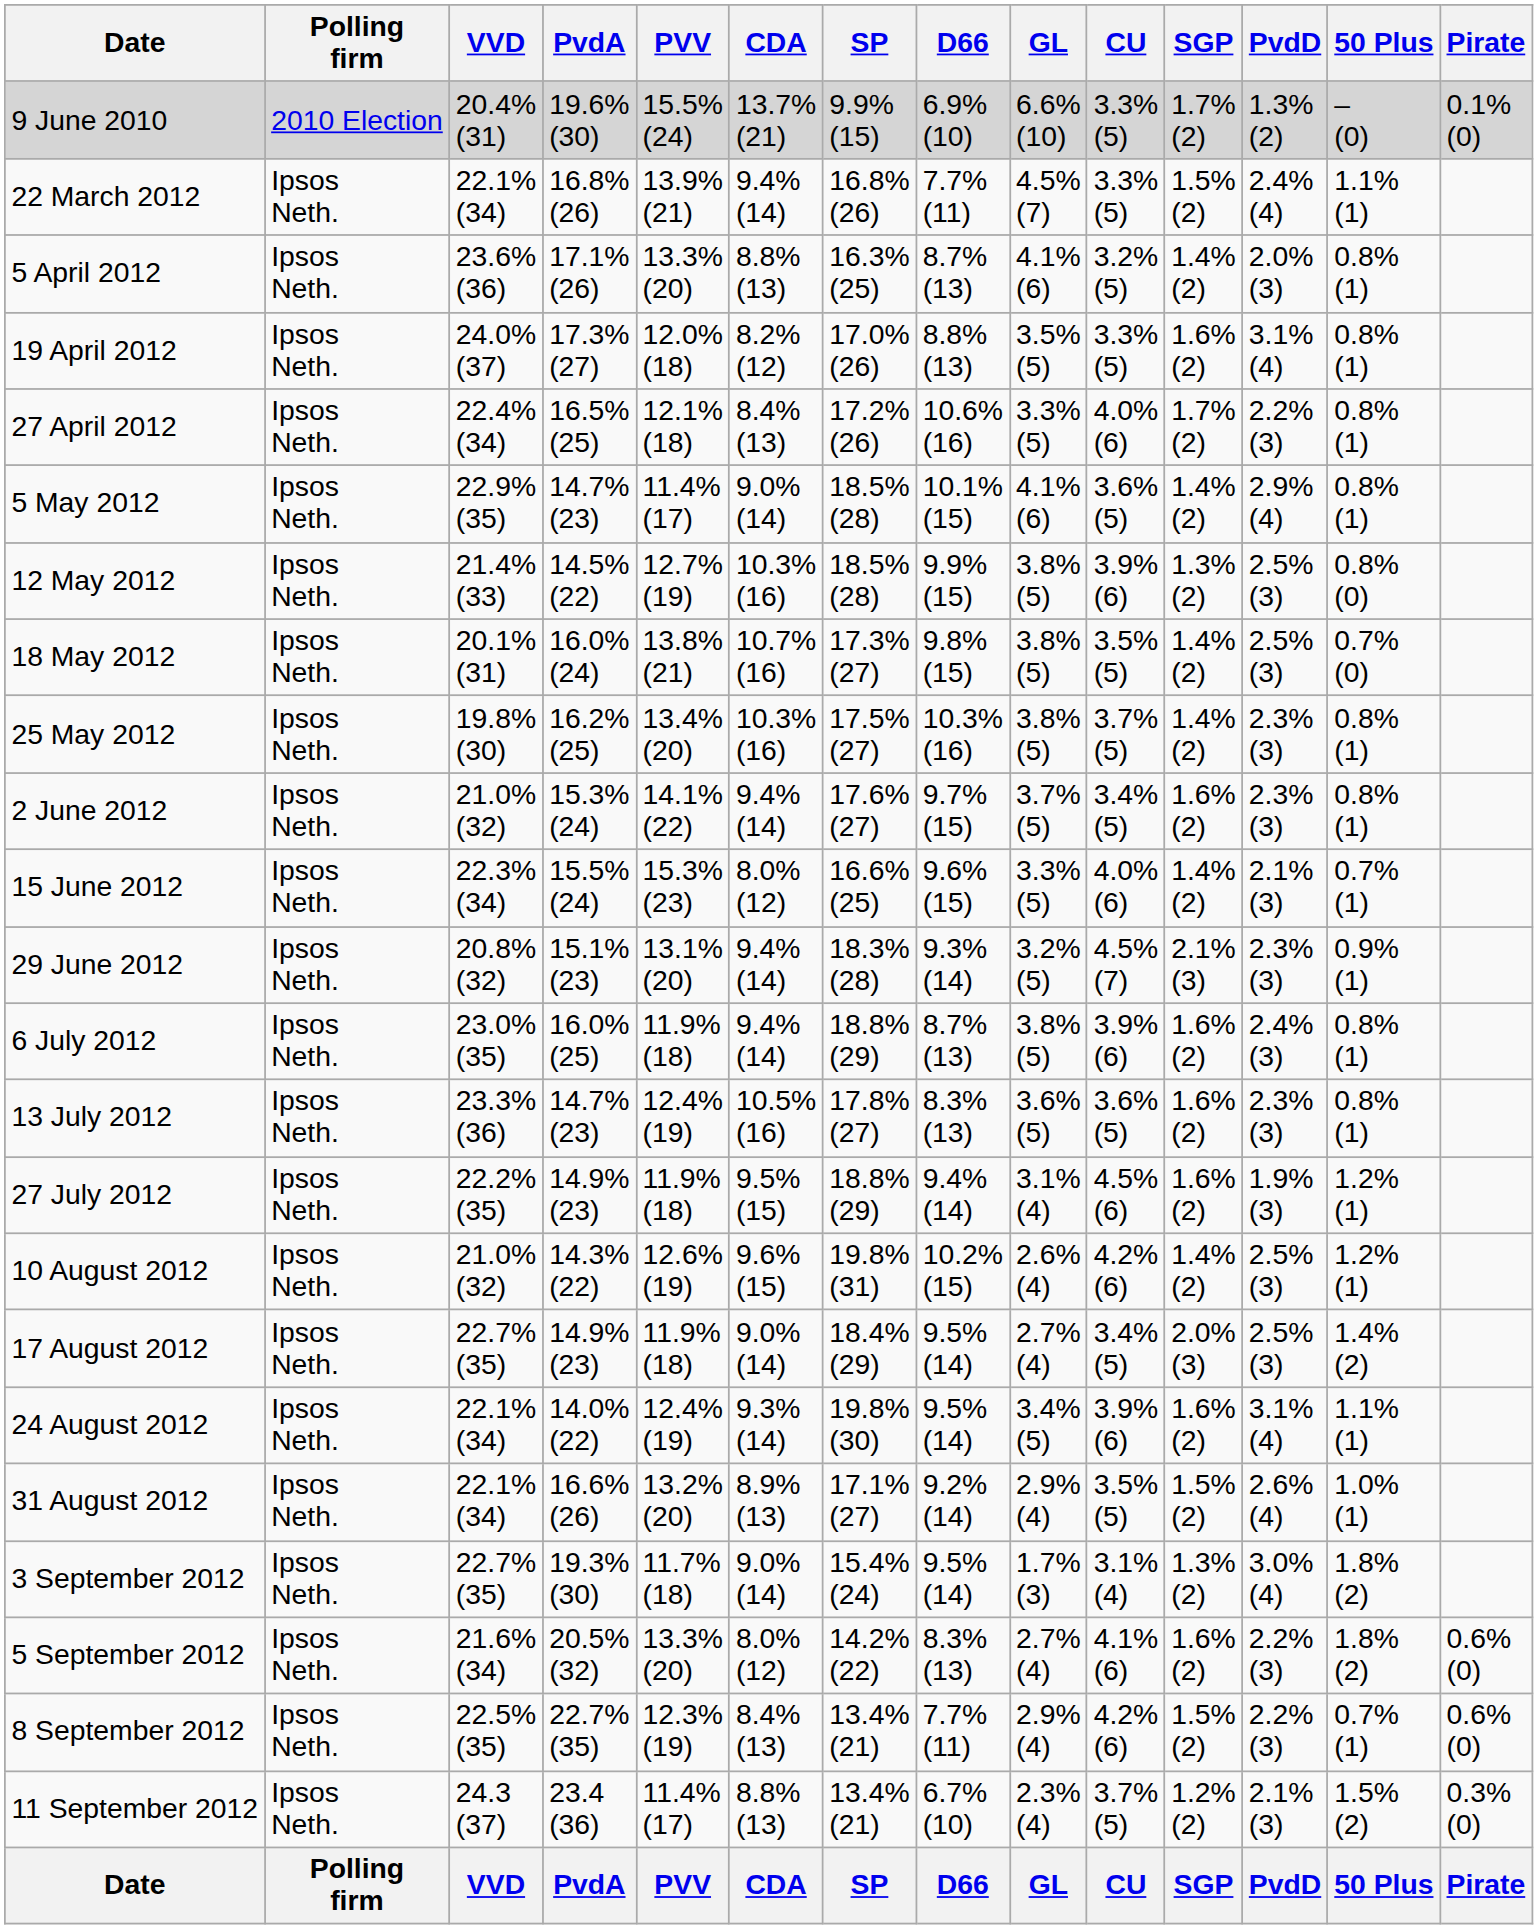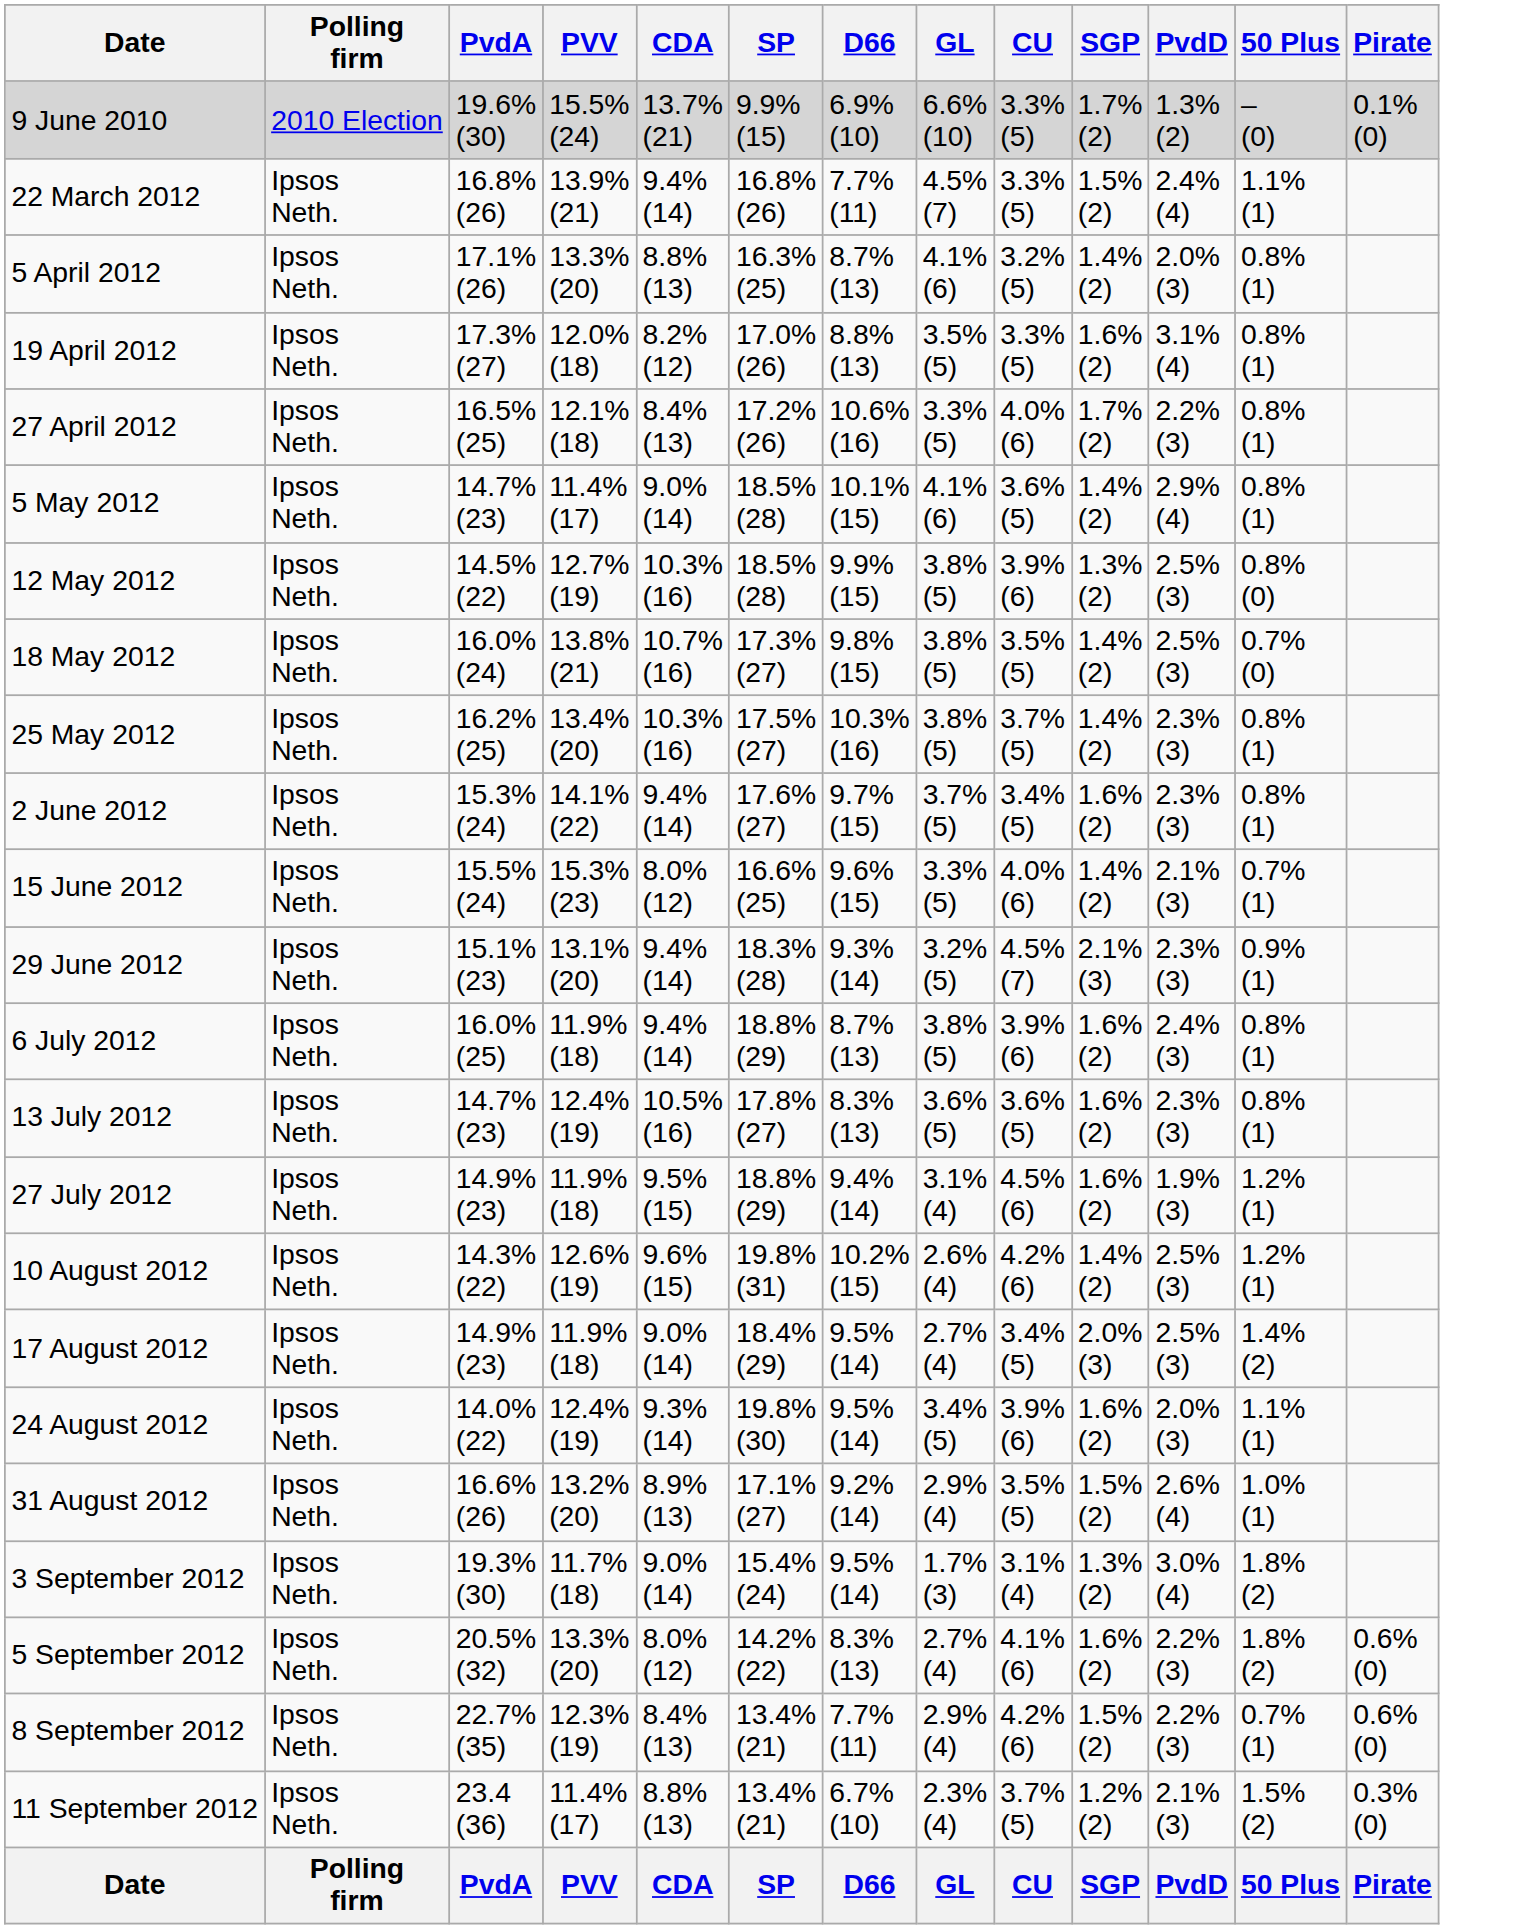 <table class="wikitable">
 <tr>
 <th>Date</th>
 <th>Polling<br>firm</th>
-<th><a href='#'>VVD</a></th>
 <th><a href='#'>PvdA</a></th>
 <th><a href='#'>PVV</a></th>
 <th><a href='#'>CDA</a></th>
 <th><a href='#'>SP</a></th>
 <th><a href='#'>D66</a></th>
 <th><a href='#'>GL</a></th>
 <th><a href='#'>CU</a></th>
 <th><a href='#'>SGP</a></th>
 <th><a href='#'>PvdD</a></th>
 <th><a href='#'>50 Plus</a></th>
 <th><a href='#'>Pirate</a></th>
 </tr>
 <tr style="background:#D5D5D5">
 <td>9 June 2010</td>
 <td><a href='#'>2010 Election</a></td>
-<td>20.4%<br>(31)</td>
 <td>19.6%<br>(30)</td>
 <td>15.5%<br>(24)</td>
 <td>13.7%<br>(21)</td>
 <td>9.9%<br>(15)</td>
 <td>6.9%<br>(10)</td>
 <td>6.6%<br>(10)</td>
 <td>3.3%<br>(5)</td>
 <td>1.7%<br>(2)</td>
 <td>1.3%<br>(2)</td>
 <td>– <br>(0)</td>
 <td>0.1%<br>(0)</td>
 </tr>
 <tr>
 <td>22 March 2012</td>
 <td>Ipsos<br>Neth.</td>
-<td>22.1%<br>(34)</td>
 <td>16.8%<br>(26)</td>
 <td>13.9%<br>(21)</td>
 <td>9.4%<br>(14)</td>
 <td>16.8%<br>(26)</td>
 <td>7.7%<br>(11)</td>
 <td>4.5%<br>(7)</td>
 <td>3.3%<br>(5)</td>
 <td>1.5%<br>(2)</td>
 <td>2.4%<br>(4)</td>
 <td>1.1%<br>(1)</td>
 <td></td>
 </tr>
 <tr>
 <td>5 April 2012</td>
 <td>Ipsos<br>Neth.</td>
-<td>23.6%<br>(36)</td>
 <td>17.1%<br>(26)</td>
 <td>13.3%<br>(20)</td>
 <td>8.8%<br>(13)</td>
 <td>16.3%<br>(25)</td>
 <td>8.7%<br>(13)</td>
 <td>4.1%<br>(6)</td>
 <td>3.2%<br>(5)</td>
 <td>1.4%<br>(2)</td>
 <td>2.0%<br>(3)</td>
 <td>0.8%<br>(1)</td>
 <td></td>
 </tr>
 <tr>
 <td>19 April 2012</td>
 <td>Ipsos<br>Neth.</td>
-<td>24.0%<br>(37)</td>
 <td>17.3%<br>(27)</td>
 <td>12.0%<br>(18)</td>
 <td>8.2%<br>(12)</td>
 <td>17.0%<br>(26)</td>
 <td>8.8%<br>(13)</td>
 <td>3.5%<br>(5)</td>
 <td>3.3%<br>(5)</td>
 <td>1.6%<br>(2)</td>
 <td>3.1%<br>(4)</td>
 <td>0.8%<br>(1)</td>
 <td></td>
 </tr>
 <tr>
 <td>27 April 2012</td>
 <td>Ipsos<br>Neth.</td>
-<td>22.4%<br>(34)</td>
 <td>16.5%<br>(25)</td>
 <td>12.1%<br>(18)</td>
 <td>8.4%<br>(13)</td>
 <td>17.2%<br>(26)</td>
 <td>10.6%<br>(16)</td>
 <td>3.3%<br>(5)</td>
 <td>4.0%<br>(6)</td>
 <td>1.7%<br>(2)</td>
 <td>2.2%<br>(3)</td>
 <td>0.8%<br>(1)</td>
 <td></td>
 </tr>
 <tr>
 <td>5 May 2012</td>
 <td>Ipsos<br>Neth.</td>
-<td>22.9%<br>(35)</td>
 <td>14.7%<br>(23)</td>
 <td>11.4%<br>(17)</td>
 <td>9.0%<br>(14)</td>
 <td>18.5%<br>(28)</td>
 <td>10.1%<br>(15)</td>
 <td>4.1%<br>(6)</td>
 <td>3.6%<br>(5)</td>
 <td>1.4%<br>(2)</td>
 <td>2.9%<br>(4)</td>
 <td>0.8%<br>(1)</td>
 <td></td>
 </tr>
 <tr>
 <td>12 May 2012</td>
 <td>Ipsos<br>Neth.</td>
-<td>21.4%<br>(33)</td>
 <td>14.5%<br>(22)</td>
 <td>12.7%<br>(19)</td>
 <td>10.3%<br>(16)</td>
 <td>18.5%<br>(28)</td>
 <td>9.9%<br>(15)</td>
 <td>3.8%<br>(5)</td>
 <td>3.9%<br>(6)</td>
 <td>1.3%<br>(2)</td>
 <td>2.5%<br>(3)</td>
 <td>0.8%<br>(0)</td>
 <td></td>
 </tr>
 <tr>
 <td>18 May 2012</td>
 <td>Ipsos<br>Neth.</td>
-<td>20.1%<br>(31)</td>
 <td>16.0%<br>(24)</td>
 <td>13.8%<br>(21)</td>
 <td>10.7%<br>(16)</td>
 <td>17.3%<br>(27)</td>
 <td>9.8%<br>(15)</td>
 <td>3.8%<br>(5)</td>
 <td>3.5%<br>(5)</td>
 <td>1.4%<br>(2)</td>
 <td>2.5%<br>(3)</td>
 <td>0.7%<br>(0)</td>
 <td></td>
 </tr>
 <tr>
 <td>25 May 2012</td>
 <td>Ipsos<br>Neth.</td>
-<td>19.8%<br>(30)</td>
 <td>16.2%<br>(25)</td>
 <td>13.4%<br>(20)</td>
 <td>10.3%<br>(16)</td>
 <td>17.5%<br>(27)</td>
 <td>10.3%<br>(16)</td>
 <td>3.8%<br>(5)</td>
 <td>3.7%<br>(5)</td>
 <td>1.4%<br>(2)</td>
 <td>2.3%<br>(3)</td>
 <td>0.8%<br>(1)</td>
 <td></td>
 </tr>
 <tr>
 <td>2 June 2012</td>
 <td>Ipsos<br>Neth.</td>
-<td>21.0%<br>(32)</td>
 <td>15.3%<br>(24)</td>
 <td>14.1%<br>(22)</td>
 <td>9.4%<br>(14)</td>
 <td>17.6%<br>(27)</td>
 <td>9.7%<br>(15)</td>
 <td>3.7%<br>(5)</td>
 <td>3.4%<br>(5)</td>
 <td>1.6%<br>(2)</td>
 <td>2.3%<br>(3)</td>
 <td>0.8%<br>(1)</td>
 <td></td>
 </tr>
 <tr>
 <td>15 June 2012</td>
 <td>Ipsos<br>Neth.</td>
-<td>22.3%<br>(34)</td>
 <td>15.5%<br>(24)</td>
 <td>15.3%<br>(23)</td>
 <td>8.0%<br>(12)</td>
 <td>16.6%<br>(25)</td>
 <td>9.6%<br>(15)</td>
 <td>3.3%<br>(5)</td>
 <td>4.0%<br>(6)</td>
 <td>1.4%<br>(2)</td>
 <td>2.1%<br>(3)</td>
 <td>0.7%<br>(1)</td>
 <td></td>
 </tr>
 <tr>
 <td>29 June 2012</td>
 <td>Ipsos<br>Neth.</td>
-<td>20.8%<br>(32)</td>
 <td>15.1%<br>(23)</td>
 <td>13.1%<br>(20)</td>
 <td>9.4%<br>(14)</td>
 <td>18.3%<br>(28)</td>
 <td>9.3%<br>(14)</td>
 <td>3.2%<br>(5)</td>
 <td>4.5%<br>(7)</td>
 <td>2.1%<br>(3)</td>
 <td>2.3%<br>(3)</td>
 <td>0.9%<br>(1)</td>
 <td></td>
 </tr>
 <tr>
 <td>6 July 2012</td>
 <td>Ipsos<br>Neth.</td>
-<td>23.0%<br>(35)</td>
 <td>16.0%<br>(25)</td>
 <td>11.9%<br>(18)</td>
 <td>9.4%<br>(14)</td>
 <td>18.8%<br>(29)</td>
 <td>8.7%<br>(13)</td>
 <td>3.8%<br>(5)</td>
 <td>3.9%<br>(6)</td>
 <td>1.6%<br>(2)</td>
 <td>2.4%<br>(3)</td>
 <td>0.8%<br>(1)</td>
 <td></td>
 </tr>
 <tr>
 <td>13 July 2012</td>
 <td>Ipsos<br>Neth.</td>
-<td>23.3%<br>(36)</td>
 <td>14.7%<br>(23)</td>
 <td>12.4%<br>(19)</td>
 <td>10.5%<br>(16)</td>
 <td>17.8%<br>(27)</td>
 <td>8.3%<br>(13)</td>
 <td>3.6%<br>(5)</td>
 <td>3.6%<br>(5)</td>
 <td>1.6%<br>(2)</td>
 <td>2.3%<br>(3)</td>
 <td>0.8%<br>(1)</td>
 <td></td>
 </tr>
 <tr>
 <td>27 July 2012</td>
 <td>Ipsos<br>Neth.</td>
-<td>22.2%<br>(35)</td>
 <td>14.9%<br>(23)</td>
 <td>11.9%<br>(18)</td>
 <td>9.5%<br>(15)</td>
 <td>18.8%<br>(29)</td>
 <td>9.4%<br>(14)</td>
 <td>3.1%<br>(4)</td>
 <td>4.5%<br>(6)</td>
 <td>1.6%<br>(2)</td>
 <td>1.9%<br>(3)</td>
 <td>1.2%<br>(1)</td>
 <td></td>
 </tr>
 <tr>
 <td>10 August 2012</td>
 <td>Ipsos<br>Neth.</td>
-<td>21.0%<br>(32)</td>
 <td>14.3%<br>(22)</td>
 <td>12.6%<br>(19)</td>
 <td>9.6%<br>(15)</td>
 <td>19.8%<br>(31)</td>
 <td>10.2%<br>(15)</td>
 <td>2.6%<br>(4)</td>
 <td>4.2%<br>(6)</td>
 <td>1.4%<br>(2)</td>
 <td>2.5%<br>(3)</td>
 <td>1.2%<br>(1)</td>
 <td></td>
 </tr>
 <tr>
 <td>17 August 2012</td>
 <td>Ipsos<br>Neth.</td>
-<td>22.7%<br>(35)</td>
 <td>14.9%<br>(23)</td>
 <td>11.9%<br>(18)</td>
 <td>9.0%<br>(14)</td>
 <td>18.4%<br>(29)</td>
 <td>9.5%<br>(14)</td>
 <td>2.7%<br>(4)</td>
 <td>3.4%<br>(5)</td>
 <td>2.0%<br>(3)</td>
 <td>2.5%<br>(3)</td>
 <td>1.4%<br>(2)</td>
 <td></td>
 </tr>
 <tr>
 <td>24 August 2012</td>
 <td>Ipsos<br>Neth.</td>
-<td>22.1%<br>(34)</td>
 <td>14.0%<br>(22)</td>
 <td>12.4%<br>(19)</td>
 <td>9.3%<br>(14)</td>
 <td>19.8%<br>(30)</td>
 <td>9.5%<br>(14)</td>
 <td>3.4%<br>(5)</td>
 <td>3.9%<br>(6)</td>
 <td>1.6%<br>(2)</td>
-<td>3.1%<br>(4)</td>
+<td>2.0%<br>(3)</td>
 <td>1.1%<br>(1)</td>
 <td></td>
 </tr>
 <tr>
 <td>31 August 2012</td>
 <td>Ipsos<br>Neth.</td>
-<td>22.1%<br>(34)</td>
 <td>16.6%<br>(26)</td>
 <td>13.2%<br>(20)</td>
 <td>8.9%<br>(13)</td>
 <td>17.1%<br>(27)</td>
 <td>9.2%<br>(14)</td>
 <td>2.9%<br>(4)</td>
 <td>3.5%<br>(5)</td>
 <td>1.5%<br>(2)</td>
 <td>2.6%<br>(4)</td>
 <td>1.0%<br>(1)</td>
 <td></td>
 </tr>
 <tr>
 <td>3 September 2012</td>
 <td>Ipsos<br>Neth.</td>
-<td>22.7%<br>(35)</td>
 <td>19.3%<br>(30)</td>
 <td>11.7%<br>(18)</td>
 <td>9.0%<br>(14)</td>
 <td>15.4%<br>(24)</td>
 <td>9.5%<br>(14)</td>
 <td>1.7%<br>(3)</td>
 <td>3.1%<br>(4)</td>
 <td>1.3%<br>(2)</td>
 <td>3.0%<br>(4)</td>
 <td>1.8%<br>(2)</td>
 <td></td>
 </tr>
 <tr>
 <td>5 September 2012</td>
 <td>Ipsos<br>Neth.</td>
-<td>21.6%<br>(34)</td>
 <td>20.5%<br>(32)</td>
 <td>13.3%<br>(20)</td>
 <td>8.0%<br>(12)</td>
 <td>14.2%<br>(22)</td>
 <td>8.3%<br>(13)</td>
 <td>2.7%<br>(4)</td>
 <td>4.1%<br>(6)</td>
 <td>1.6%<br>(2)</td>
 <td>2.2%<br>(3)</td>
 <td>1.8%<br>(2)</td>
 <td>0.6%<br>(0)</td>
 </tr>
 <tr>
 <td>8 September 2012</td>
 <td>Ipsos<br>Neth.</td>
-<td>22.5%<br>(35)</td>
 <td>22.7%<br>(35)</td>
 <td>12.3%<br>(19)</td>
 <td>8.4%<br>(13)</td>
 <td>13.4%<br>(21)</td>
 <td>7.7%<br>(11)</td>
 <td>2.9%<br>(4)</td>
 <td>4.2%<br>(6)</td>
 <td>1.5%<br>(2)</td>
 <td>2.2%<br>(3)</td>
 <td>0.7%<br>(1)</td>
 <td>0.6%<br>(0)</td>
 </tr>
 <tr>
 <td>11 September 2012</td>
 <td>Ipsos<br>Neth.</td>
-<td>24.3<br>(37)</td>
 <td>23.4<br>(36)</td>
 <td>11.4%<br>(17)</td>
 <td>8.8%<br>(13)</td>
 <td>13.4%<br>(21)</td>
 <td>6.7%<br>(10)</td>
 <td>2.3%<br>(4)</td>
 <td>3.7%<br>(5)</td>
 <td>1.2%<br>(2)</td>
 <td>2.1%<br>(3)</td>
 <td>1.5%<br>(2)</td>
 <td>0.3%<br>(0)</td>
 </tr>
 <tr>
 <th>Date</th>
 <th>Polling<br>firm</th>
-<th><a href='#'>VVD</a></th>
 <th><a href='#'>PvdA</a></th>
 <th><a href='#'>PVV</a></th>
 <th><a href='#'>CDA</a></th>
 <th><a href='#'>SP</a></th>
 <th><a href='#'>D66</a></th>
 <th><a href='#'>GL</a></th>
 <th><a href='#'>CU</a></th>
 <th><a href='#'>SGP</a></th>
 <th><a href='#'>PvdD</a></th>
 <th><a href='#'>50 Plus</a></th>
 <th><a href='#'>Pirate</a></th>
 </tr>
 </table>
